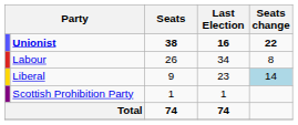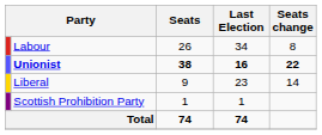 <table class="wikitable sortable">
 <tr>
 <th style="width:200px"  colspan=2>Party</th>
 <th style="width:70px;">Seats</th>
 <th style="width:70px;">Last Election</th>
 <th style="width:40px;">Seats change</th>
+</tr>
+<tr>
+<td bgcolor="#DC241f"></td>
+<td><a href='#'>Labour</a></td>
+<td align=center>26</td>
+<td align=center>34</td>
+<td align=center>8</td>
 </tr>
 <tr>
 <td bgcolor="#5555FF"></td>
 <td><strong><a href='#'>Unionist</a></strong></td>
 <td align=center><strong>38</strong></td>
 <td align=center><strong>16</strong></td>
 <td align=center><strong>22</strong></td>
 </tr>
 <tr>
-<td bgcolor="#DC241f"></td>
-<td><a href='#'>Labour</a></td>
-<td align=center>26</td>
-<td align=center>34</td>
-<td align=center>8</td>
-</tr>
-<tr>
 <td bgcolor="#FFD700"></td>
 <td><a href='#'>Liberal</a></td>
 <td align=center>9</td>
 <td align=center>23</td>
-<td align=center style="background: lightblue;">14</td>
+<td align=center>14</td>
 </tr>
 <tr>
 <td bgcolor="#800080"></td>
 <td><a href='#'>Scottish Prohibition Party</a></td>
 <td align=center>1</td>
 <td align=center>1</td>
 <td align=center></td>
 </tr>
 <tr>
 <th colspan=2 style=text-align:right>Total</th>
 <td align=center><strong>74</strong></td>
 <td align=center><strong>74</strong></td>
 <td align=center></td>
 </tr>
 <tr>
 </tr>
 </table>
